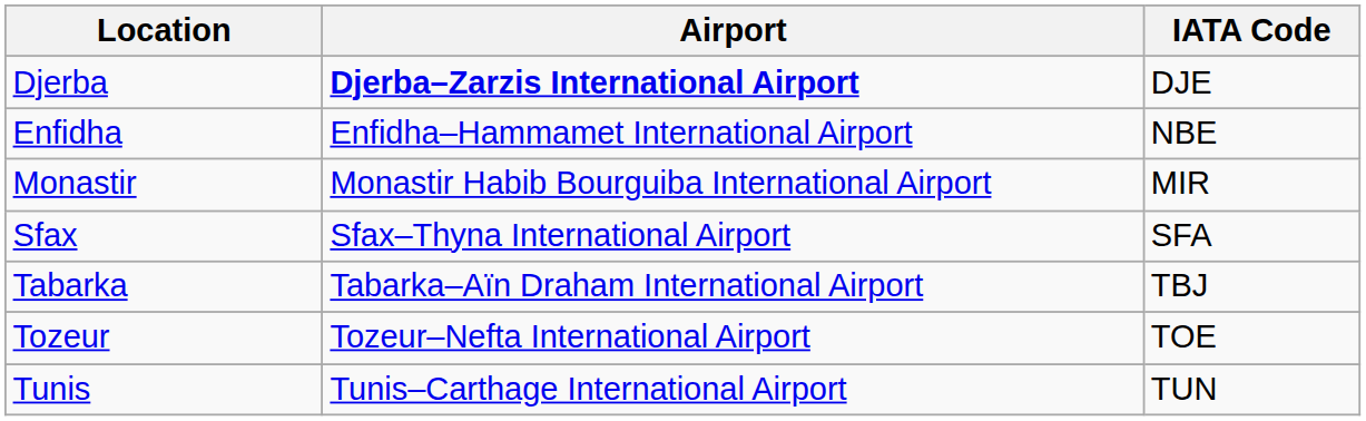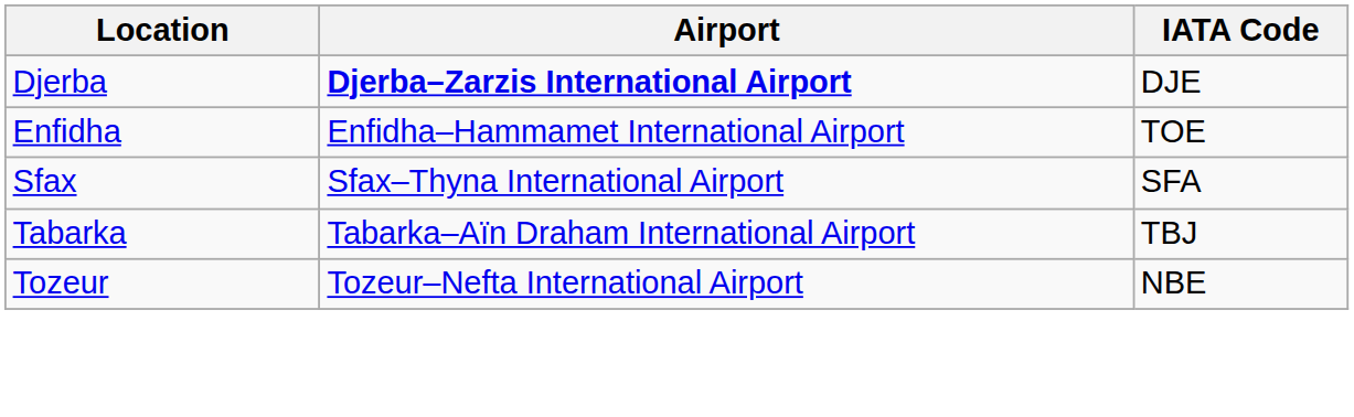 <table class="wikitable">
 <tr>
 <th scope="col" style="width:150px;"><strong>Location</strong></th>
 <th scope="col" style="width:400px;"><strong>Airport</strong></th>
 <th scope="col" style="width:100px;"><strong>IATA Code</strong></th>
 </tr>
 <tr>
 <td><a href='#'>Djerba</a></td>
 <td><strong><a href='#'>Djerba–Zarzis International Airport</a></strong></td>
 <td>DJE</td>
 </tr>
 <tr>
 <td><a href='#'>Enfidha</a></td>
 <td><a href='#'>Enfidha–Hammamet International Airport</a></td>
-<td>NBE</td>
-</tr>
-<tr>
-<td><a href='#'>Monastir</a></td>
-<td><a href='#'>Monastir Habib Bourguiba International Airport</a></td>
-<td>MIR</td>
+<td>TOE</td>
 </tr>
 <tr>
 <td><a href='#'>Sfax</a></td>
 <td><a href='#'>Sfax–Thyna International Airport</a></td>
 <td>SFA</td>
 </tr>
 <tr>
 <td><a href='#'>Tabarka</a></td>
 <td><a href='#'>Tabarka–Aïn Draham International Airport</a></td>
 <td>TBJ</td>
 </tr>
 <tr>
 <td><a href='#'>Tozeur</a></td>
 <td><a href='#'>Tozeur–Nefta International Airport</a></td>
-<td>TOE</td>
-</tr>
-<tr>
-<td><a href='#'>Tunis</a></td>
-<td><a href='#'>Tunis–Carthage International Airport</a></td>
-<td>TUN</td>
+<td>NBE</td>
 </tr>
 </table>
